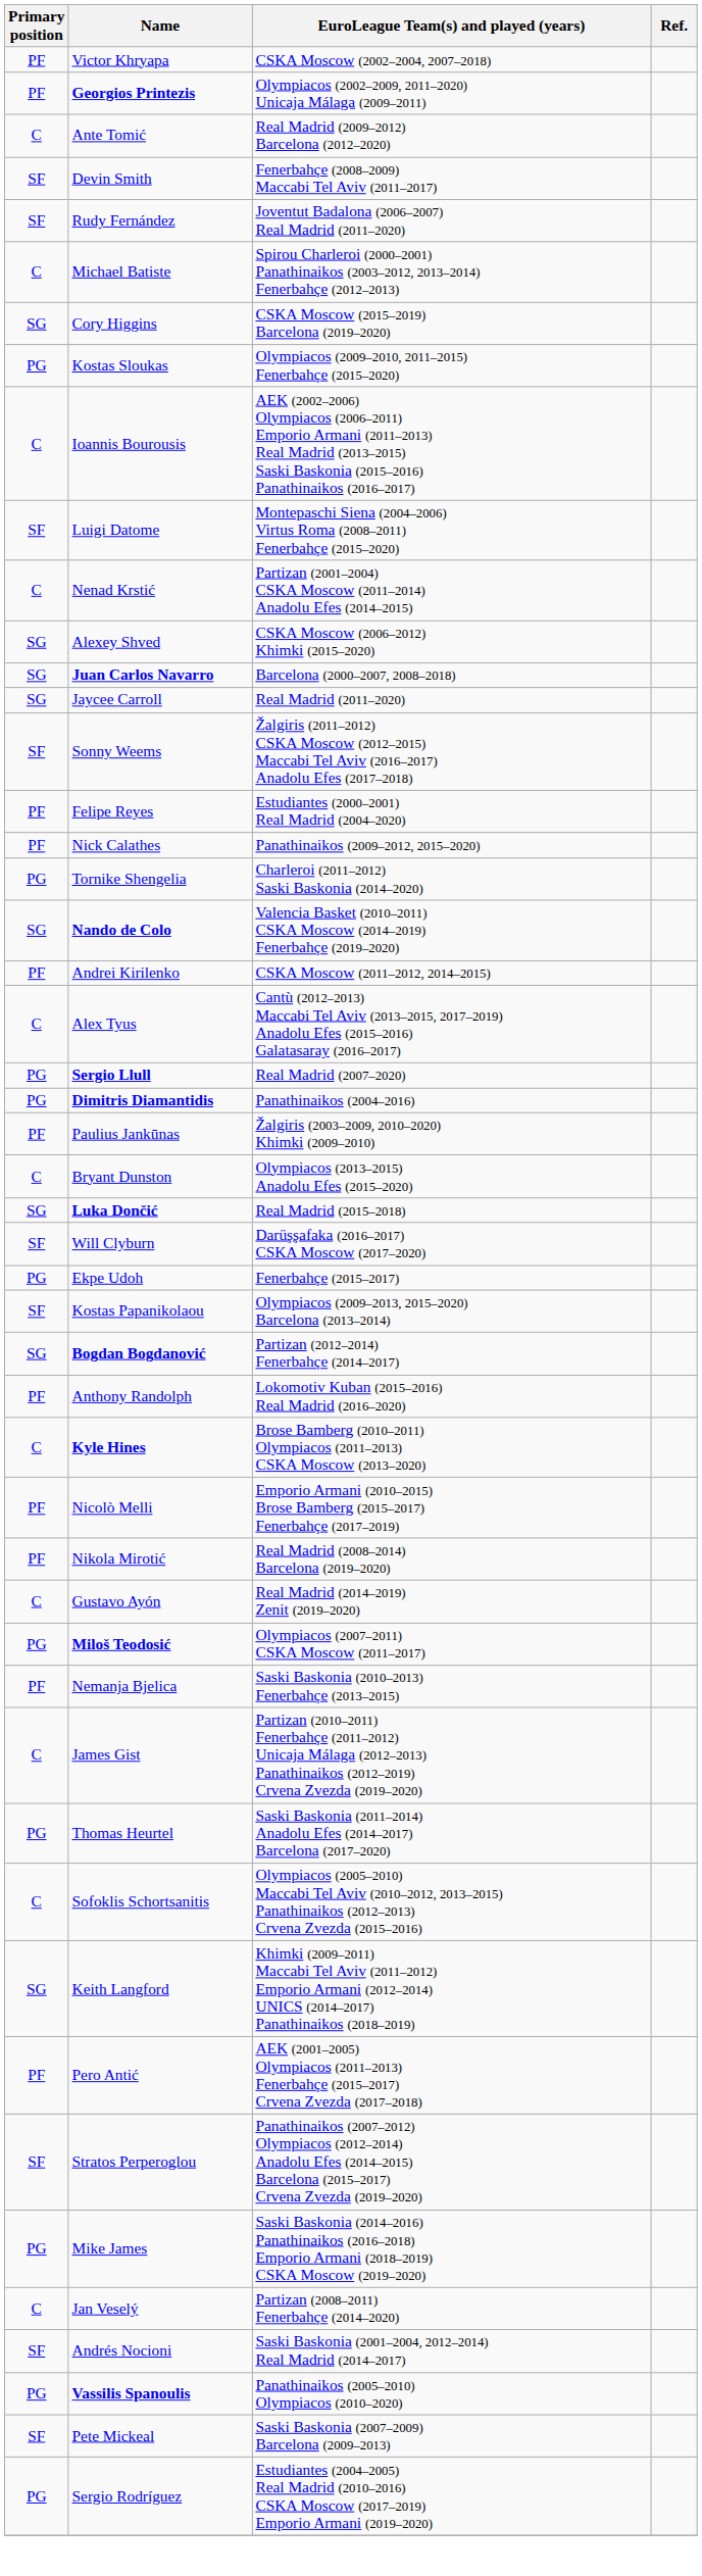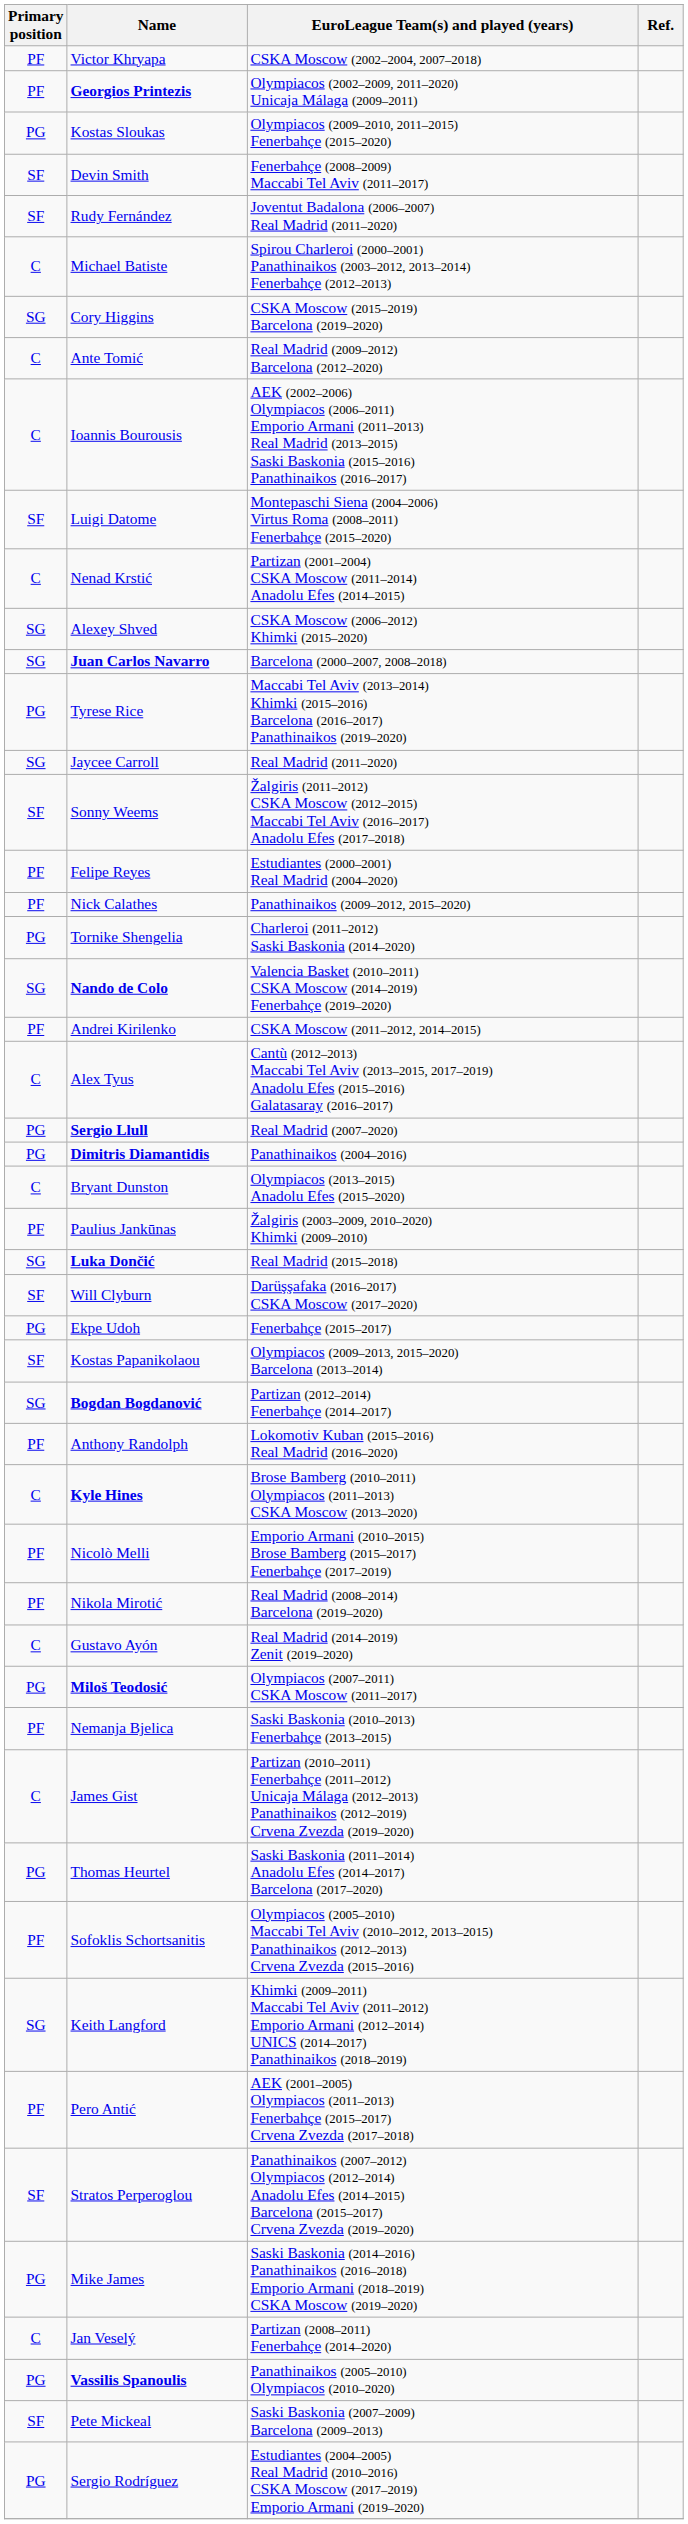 <table class="wikitable sortable">
 <tr>
 <th style="width:40px">Primary position</th>
 <th style="width:180px">Name</th>
 <th style="width:400px">EuroLeague Team(s) and played (years)</th>
 <th style="width:40px">Ref.</th>
 </tr>
 <tr>
 <td align=center><a href='#'>PF</a></td>
 <td> <a href='#'>Victor Khryapa</a></td>
 <td> <a href='#'>CSKA Moscow</a> <small>(2002–2004, 2007–2018)</small></td>
 <td align=center></td>
 </tr>
 <tr>
 <td align=center><a href='#'>PF</a></td>
 <td> <strong><a href='#'>Georgios Printezis</a></strong></td>
 <td> <a href='#'>Olympiacos</a> <small>(2002–2009, 2011–2020)</small> <br> <a href='#'>Unicaja Málaga</a> <small>(2009–2011)</small></td>
 <td align=center></td>
 </tr>
 <tr>
-<td align=center><a href='#'>C</a></td>
-<td> <a href='#'>Ante Tomić</a></td>
-<td> <a href='#'>Real Madrid</a> <small>(2009–2012)</small> <br> <a href='#'>Barcelona</a> <small>(2012–2020)</small></td>
+<td align=center><a href='#'>PG</a></td>
+<td> <a href='#'>Kostas Sloukas</a></td>
+<td> <a href='#'>Olympiacos</a> <small>(2009–2010, 2011–2015)</small> <br> <a href='#'>Fenerbahçe</a> <small>(2015–2020)</small></td>
 <td align=center></td>
 </tr>
 <tr>
 <td align=center><a href='#'>SF</a></td>
 <td> <a href='#'>Devin Smith</a></td>
 <td> <a href='#'>Fenerbahçe</a> <small>(2008–2009)</small> <br> <a href='#'>Maccabi Tel Aviv</a> <small>(2011–2017)</small></td>
 <td align=center></td>
 </tr>
 <tr>
 <td align=center><a href='#'>SF</a></td>
 <td> <a href='#'>Rudy Fernández</a></td>
 <td> <a href='#'>Joventut Badalona</a> <small>(2006–2007)</small> <br> <a href='#'>Real Madrid</a> <small>(2011–2020)</small></td>
 <td align=center></td>
 </tr>
 <tr>
 <td align=center><a href='#'>C</a></td>
 <td> <a href='#'>Michael Batiste</a></td>
 <td> <a href='#'>Spirou Charleroi</a> <small>(2000–2001)</small> <br> <a href='#'>Panathinaikos</a> <small>(2003–2012, 2013–2014)</small> <br> <a href='#'>Fenerbahçe</a> <small>(2012–2013)</small></td>
 <td align=center></td>
 </tr>
 <tr>
 <td align=center><a href='#'>SG</a></td>
 <td> <a href='#'>Cory Higgins</a></td>
 <td> <a href='#'>CSKA Moscow</a> <small>(2015–2019)</small> <br> <a href='#'>Barcelona</a> <small>(2019–2020)</small></td>
 <td align=center></td>
 </tr>
 <tr>
-<td align=center><a href='#'>PG</a></td>
-<td> <a href='#'>Kostas Sloukas</a></td>
-<td> <a href='#'>Olympiacos</a> <small>(2009–2010, 2011–2015)</small> <br> <a href='#'>Fenerbahçe</a> <small>(2015–2020)</small></td>
+<td align=center><a href='#'>C</a></td>
+<td> <a href='#'>Ante Tomić</a></td>
+<td> <a href='#'>Real Madrid</a> <small>(2009–2012)</small> <br> <a href='#'>Barcelona</a> <small>(2012–2020)</small></td>
 <td align=center></td>
 </tr>
 <tr>
 <td align=center><a href='#'>C</a></td>
 <td> <a href='#'>Ioannis Bourousis</a></td>
 <td> <a href='#'>AEK</a> <small>(2002–2006)</small> <br> <a href='#'>Olympiacos</a> <small>(2006–2011)</small> <br> <a href='#'>Emporio Armani</a> <small>(2011–2013)</small> <br> <a href='#'>Real Madrid</a> <small>(2013–2015)</small> <br> <a href='#'>Saski Baskonia</a> <small>(2015–2016)</small> <br> <a href='#'>Panathinaikos</a> <small>(2016–2017)</small></td>
 <td align=center></td>
 </tr>
 <tr>
 <td align=center><a href='#'>SF</a></td>
 <td> <a href='#'>Luigi Datome</a></td>
 <td> <a href='#'>Montepaschi Siena</a> <small>(2004–2006)</small> <br> <a href='#'>Virtus Roma</a> <small>(2008–2011)</small> <br> <a href='#'>Fenerbahçe</a> <small>(2015–2020)</small></td>
 <td align=center></td>
 </tr>
 <tr>
 <td align=center><a href='#'>C</a></td>
 <td> <a href='#'>Nenad Krstić</a></td>
 <td> <a href='#'>Partizan</a> <small>(2001–2004)</small> <br> <a href='#'>CSKA Moscow</a> <small>(2011–2014)</small> <br> <a href='#'>Anadolu Efes</a> <small>(2014–2015)</small></td>
 <td align=center></td>
 </tr>
 <tr>
 <td align=center><a href='#'>SG</a></td>
 <td> <a href='#'>Alexey Shved</a></td>
 <td> <a href='#'>CSKA Moscow</a> <small>(2006–2012)</small> <br> <a href='#'>Khimki</a> <small>(2015–2020)</small></td>
 <td align=center></td>
 </tr>
 <tr>
 <td align=center><a href='#'>SG</a></td>
 <td> <strong><a href='#'>Juan Carlos Navarro</a></strong></td>
 <td> <a href='#'>Barcelona</a> <small>(2000–2007, 2008–2018)</small></td>
+<td align=center></td>
+</tr>
+<tr>
+<td align=center><a href='#'>PG</a></td>
+<td>  <a href='#'>Tyrese Rice</a></td>
+<td> <a href='#'>Maccabi Tel Aviv</a> <small>(2013–2014)</small> <br> <a href='#'>Khimki</a> <small>(2015–2016)</small> <br> <a href='#'>Barcelona</a> <small>(2016–2017)</small> <br>  <a href='#'>Panathinaikos</a> <small>(2019–2020)</small></td>
 <td align=center></td>
 </tr>
 <tr>
 <td align=center><a href='#'>SG</a></td>
 <td>  <a href='#'>Jaycee Carroll</a></td>
 <td> <a href='#'>Real Madrid</a> <small>(2011–2020)</small></td>
 <td align=center></td>
 </tr>
 <tr>
 <td align=center><a href='#'>SF</a></td>
 <td> <a href='#'>Sonny Weems</a></td>
 <td> <a href='#'>Žalgiris</a> <small>(2011–2012)</small> <br> <a href='#'>CSKA Moscow</a> <small>(2012–2015)</small> <br> <a href='#'>Maccabi Tel Aviv</a> <small>(2016–2017)</small> <br> <a href='#'>Anadolu Efes</a> <small>(2017–2018)</small></td>
 <td align=center></td>
 </tr>
 <tr>
 <td align=center><a href='#'>PF</a></td>
 <td> <a href='#'>Felipe Reyes</a></td>
 <td> <a href='#'>Estudiantes</a> <small>(2000–2001)</small> <br> <a href='#'>Real Madrid</a> <small>(2004–2020)</small></td>
 <td align=center></td>
 </tr>
 <tr>
 <td align=center><a href='#'>PF</a></td>
 <td> <a href='#'>Nick Calathes</a></td>
 <td> <a href='#'>Panathinaikos</a> <small>(2009–2012, 2015–2020)</small></td>
 <td align=center></td>
 </tr>
 <tr>
 <td align=center><a href='#'>PG</a></td>
 <td> <a href='#'>Tornike Shengelia</a></td>
 <td> <a href='#'>Charleroi</a> <small>(2011–2012)</small> <br> <a href='#'>Saski Baskonia</a> <small>(2014–2020)</small></td>
 <td align=center></td>
 </tr>
 <tr>
 <td align=center><a href='#'>SG</a></td>
 <td> <strong><a href='#'>Nando de Colo</a></strong></td>
 <td> <a href='#'>Valencia Basket</a> <small>(2010–2011)</small> <br> <a href='#'>CSKA Moscow</a> <small>(2014–2019)</small> <br> <a href='#'>Fenerbahçe</a> <small>(2019–2020)</small></td>
 <td align=center></td>
 </tr>
 <tr>
 <td align=center><a href='#'>PF</a></td>
 <td> <a href='#'>Andrei Kirilenko</a></td>
 <td> <a href='#'>CSKA Moscow</a> <small>(2011–2012, 2014–2015)</small></td>
 <td align=center></td>
 </tr>
 <tr>
 <td align=center><a href='#'>C</a></td>
 <td>  <a href='#'>Alex Tyus</a></td>
 <td> <a href='#'>Cantù</a> <small>(2012–2013)</small> <br> <a href='#'>Maccabi Tel Aviv</a> <small>(2013–2015, 2017–2019)</small> <br> <a href='#'>Anadolu Efes</a> <small>(2015–2016)</small> <br> <a href='#'>Galatasaray</a> <small>(2016–2017)</small></td>
 <td align=center></td>
 </tr>
 <tr>
 <td align=center><a href='#'>PG</a></td>
 <td> <strong><a href='#'>Sergio Llull</a></strong></td>
 <td> <a href='#'>Real Madrid</a> <small>(2007–2020)</small></td>
 <td align=center></td>
 </tr>
 <tr>
 <td align=center><a href='#'>PG</a></td>
 <td> <strong><a href='#'>Dimitris Diamantidis</a></strong></td>
 <td> <a href='#'>Panathinaikos</a> <small>(2004–2016)</small></td>
 <td align=center></td>
 </tr>
 <tr>
+<td align=center><a href='#'>C</a></td>
+<td> <a href='#'>Bryant Dunston</a></td>
+<td> <a href='#'>Olympiacos</a> <small>(2013–2015)</small> <br> <a href='#'>Anadolu Efes</a> <small>(2015–2020)</small></td>
+<td align=center></td>
+</tr>
+<tr>
 <td align=center><a href='#'>PF</a></td>
 <td> <a href='#'>Paulius Jankūnas</a></td>
 <td> <a href='#'>Žalgiris</a> <small>(2003–2009, 2010–2020)</small> <br> <a href='#'>Khimki</a> <small>(2009–2010)</small></td>
-<td align=center></td>
-</tr>
-<tr>
-<td align=center><a href='#'>C</a></td>
-<td> <a href='#'>Bryant Dunston</a></td>
-<td> <a href='#'>Olympiacos</a> <small>(2013–2015)</small> <br> <a href='#'>Anadolu Efes</a> <small>(2015–2020)</small></td>
 <td align=center></td>
 </tr>
 <tr>
 <td align=center><a href='#'>SG</a></td>
 <td> <strong><a href='#'>Luka Dončić</a></strong></td>
 <td> <a href='#'>Real Madrid</a> <small>(2015–2018)</small></td>
 <td align=center></td>
 </tr>
 <tr>
 <td align=center><a href='#'>SF</a></td>
 <td> <a href='#'>Will Clyburn</a></td>
 <td> <a href='#'>Darüşşafaka</a> <small>(2016–2017)</small> <br>  <a href='#'>CSKA Moscow</a> <small>(2017–2020)</small></td>
 <td align=center></td>
 </tr>
 <tr>
 <td align=center><a href='#'>PG</a></td>
 <td> <a href='#'>Ekpe Udoh</a></td>
 <td> <a href='#'>Fenerbahçe</a> <small>(2015–2017)</small></td>
 <td align=center></td>
 </tr>
 <tr>
 <td align=center><a href='#'>SF</a></td>
 <td> <a href='#'>Kostas Papanikolaou</a></td>
 <td> <a href='#'>Olympiacos</a> <small>(2009–2013, 2015–2020)</small> <br> <a href='#'>Barcelona</a> <small>(2013–2014)</small></td>
 <td align=center></td>
 </tr>
 <tr>
 <td align=center><a href='#'>SG</a></td>
 <td> <strong><a href='#'>Bogdan Bogdanović</a></strong></td>
 <td> <a href='#'>Partizan</a> <small>(2012–2014)</small> <br> <a href='#'>Fenerbahçe</a> <small>(2014–2017)</small></td>
 <td align=center></td>
 </tr>
 <tr>
 <td align=center><a href='#'>PF</a></td>
 <td>  <a href='#'>Anthony Randolph</a></td>
 <td> <a href='#'>Lokomotiv Kuban</a> <small>(2015–2016)</small> <br> <a href='#'>Real Madrid</a> <small>(2016–2020)</small></td>
 <td align=center></td>
 </tr>
 <tr>
 <td align=center><a href='#'>C</a></td>
 <td> <strong><a href='#'>Kyle Hines</a></strong></td>
 <td> <a href='#'>Brose Bamberg</a> <small>(2010–2011)</small> <br> <a href='#'>Olympiacos</a> <small>(2011–2013)</small><br> <a href='#'>CSKA Moscow</a> <small>(2013–2020)</small></td>
 <td align=center></td>
 </tr>
 <tr>
 <td align=center><a href='#'>PF</a></td>
 <td> <a href='#'>Nicolò Melli</a></td>
 <td> <a href='#'>Emporio Armani</a> <small>(2010–2015)</small> <br> <a href='#'>Brose Bamberg</a> <small>(2015–2017)</small><br> <a href='#'>Fenerbahçe</a> <small>(2017–2019)</small></td>
 <td align=center></td>
 </tr>
 <tr>
 <td align=center><a href='#'>PF</a></td>
 <td>  <a href='#'>Nikola Mirotić</a></td>
 <td> <a href='#'>Real Madrid</a> <small>(2008–2014)</small> <br> <a href='#'>Barcelona</a> <small>(2019–2020)</small></td>
 <td align=center></td>
 </tr>
 <tr>
 <td align=center><a href='#'>C</a></td>
 <td> <a href='#'>Gustavo Ayón</a></td>
 <td> <a href='#'>Real Madrid</a> <small>(2014–2019)</small> <br> <a href='#'>Zenit</a> <small>(2019–2020)</small></td>
 <td align=center></td>
 </tr>
 <tr>
 <td align=center><a href='#'>PG</a></td>
 <td> <strong><a href='#'>Miloš Teodosić</a></strong></td>
 <td> <a href='#'>Olympiacos</a> <small>(2007–2011)</small> <br> <a href='#'>CSKA Moscow</a> <small>(2011–2017)</small></td>
 <td align=center></td>
 </tr>
 <tr>
 <td align=center><a href='#'>PF</a></td>
 <td> <a href='#'>Nemanja Bjelica</a></td>
 <td> <a href='#'>Saski Baskonia</a> <small>(2010–2013)</small> <br>  <a href='#'>Fenerbahçe</a> <small>(2013–2015)</small></td>
 <td align=center></td>
 </tr>
 <tr>
 <td align=center><a href='#'>C</a></td>
 <td> <a href='#'>James Gist</a></td>
 <td> <a href='#'>Partizan</a> <small>(2010–2011)</small> <br>  <a href='#'>Fenerbahçe</a> <small>(2011–2012)</small> <br>  <a href='#'>Unicaja Málaga</a> <small>(2012–2013)</small> <br>  <a href='#'>Panathinaikos</a> <small>(2012–2019)</small> <br>  <a href='#'>Crvena Zvezda</a> <small>(2019–2020)</small></td>
 <td align=center></td>
 </tr>
 <tr>
 <td align=center><a href='#'>PG</a></td>
 <td> <a href='#'>Thomas Heurtel</a></td>
 <td> <a href='#'>Saski Baskonia</a> <small>(2011–2014)</small> <br>  <a href='#'>Anadolu Efes</a> <small>(2014–2017)</small> <br>  <a href='#'>Barcelona</a> <small>(2017–2020)</small></td>
 <td align=center></td>
 </tr>
 <tr>
-<td align=center><a href='#'>C</a></td>
+<td align=center><a href='#'>PF</a></td>
 <td> <a href='#'>Sofoklis Schortsanitis</a></td>
 <td> <a href='#'>Olympiacos</a> <small>(2005–2010)</small> <br>  <a href='#'>Maccabi Tel Aviv</a> <small>(2010–2012, 2013–2015)</small> <br>  <a href='#'>Panathinaikos</a> <small>(2012–2013)</small> <br>  <a href='#'>Crvena Zvezda</a> <small>(2015–2016)</small></td>
 <td align=center></td>
 </tr>
 <tr>
 <td align=center><a href='#'>SG</a></td>
 <td> <a href='#'>Keith Langford</a></td>
 <td> <a href='#'>Khimki</a> <small>(2009–2011)</small> <br>  <a href='#'>Maccabi Tel Aviv</a> <small>(2011–2012)</small> <br>  <a href='#'>Emporio Armani</a> <small>(2012–2014)</small> <br>  <a href='#'>UNICS</a> <small>(2014–2017)</small> <br>  <a href='#'>Panathinaikos</a> <small>(2018–2019)</small></td>
 <td align=center></td>
 </tr>
 <tr>
 <td align=center><a href='#'>PF</a></td>
 <td> <a href='#'>Pero Antić</a></td>
 <td> <a href='#'>AEK</a> <small>(2001–2005)</small> <br>  <a href='#'>Olympiacos</a> <small>(2011–2013)</small> <br>  <a href='#'>Fenerbahçe</a> <small>(2015–2017)</small> <br>  <a href='#'>Crvena Zvezda</a> <small>(2017–2018)</small></td>
 <td align=center></td>
 </tr>
 <tr>
 <td align=center><a href='#'>SF</a></td>
 <td> <a href='#'>Stratos Perperoglou</a></td>
 <td> <a href='#'>Panathinaikos</a> <small>(2007–2012)</small> <br>  <a href='#'>Olympiacos</a> <small>(2012–2014)</small> <br>  <a href='#'>Anadolu Efes</a> <small>(2014–2015)</small> <br>  <a href='#'>Barcelona</a> <small>(2015–2017)</small> <br>  <a href='#'>Crvena Zvezda</a> <small>(2019–2020)</small></td>
 <td align=center></td>
 </tr>
 <tr>
 <td align=center><a href='#'>PG</a></td>
 <td> <a href='#'>Mike James</a></td>
 <td> <a href='#'>Saski Baskonia</a> <small>(2014–2016)</small> <br>  <a href='#'>Panathinaikos</a> <small>(2016–2018)</small> <br>  <a href='#'>Emporio Armani</a> <small>(2018–2019)</small> <br>  <a href='#'>CSKA Moscow</a> <small>(2019–2020)</small></td>
 <td align=center></td>
 </tr>
 <tr>
 <td align=center><a href='#'>C</a></td>
 <td> <a href='#'>Jan Veselý</a></td>
 <td> <a href='#'>Partizan</a> <small>(2008–2011)</small> <br>  <a href='#'>Fenerbahçe</a> <small>(2014–2020)</small></td>
 <td align=center></td>
 </tr>
 <tr>
-<td align=center><a href='#'>SF</a></td>
-<td> <a href='#'>Andrés Nocioni</a></td>
-<td> <a href='#'>Saski Baskonia</a> <small>(2001–2004, 2012–2014)</small> <br>  <a href='#'>Real Madrid</a> <small>(2014–2017)</small></td>
-<td align=center></td>
-</tr>
-<tr>
 <td align=center><a href='#'>PG</a></td>
 <td> <strong><a href='#'>Vassilis Spanoulis</a></strong></td>
 <td> <a href='#'>Panathinaikos</a> <small>(2005–2010)</small> <br>  <a href='#'>Olympiacos</a> <small>(2010–2020)</small></td>
 <td align=center></td>
 </tr>
 <tr>
 <td align=center><a href='#'>SF</a></td>
 <td> <a href='#'>Pete Mickeal</a></td>
 <td> <a href='#'>Saski Baskonia</a> <small>(2007–2009)</small> <br>  <a href='#'>Barcelona</a> <small>(2009–2013)</small></td>
 <td align=center></td>
 </tr>
 <tr>
 <td align=center><a href='#'>PG</a></td>
 <td> <a href='#'>Sergio Rodríguez</a></td>
 <td> <a href='#'>Estudiantes</a> <small>(2004–2005)</small> <br>  <a href='#'>Real Madrid</a> <small>(2010–2016)</small> <br>  <a href='#'>CSKA Moscow</a> <small>(2017–2019)</small> <br>  <a href='#'>Emporio Armani</a> <small>(2019–2020)</small></td>
 <td align=center></td>
 </tr>
 <tr>
 </tr>
 </table>
